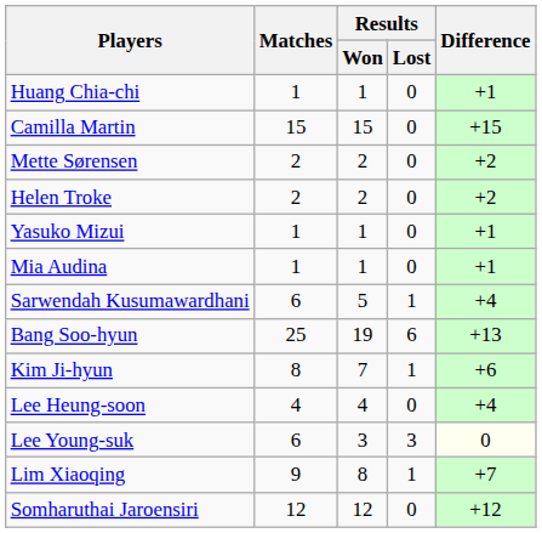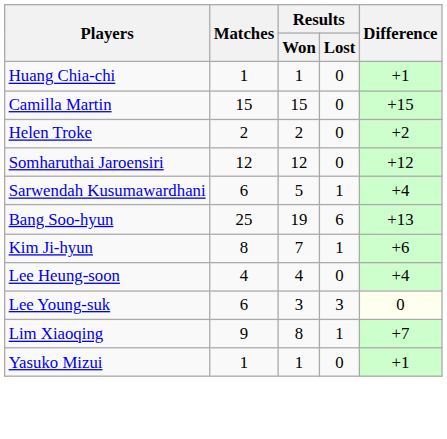 <table class=wikitable style="text-align:center; font-size:small">
 <tr>
 <th rowspan="2">Players</th>
 <th rowspan="2">Matches</th>
 <th colspan="2">Results</th>
 <th rowspan="2">Difference</th>
 </tr>
 <tr>
 <th>Won</th>
 <th>Lost</th>
 </tr>
 <tr>
 <td align="left"> <a href='#'>Huang Chia-chi</a></td>
 <td>1</td>
 <td>1</td>
 <td>0</td>
 <td bgcolor="#ccffcc">+1</td>
 </tr>
 <tr>
 <td align="left"> <a href='#'>Camilla Martin</a></td>
 <td>15</td>
 <td>15</td>
 <td>0</td>
 <td bgcolor="#ccffcc">+15</td>
 </tr>
 <tr>
-<td align="left"> <a href='#'>Mette Sørensen</a></td>
-<td>2</td>
-<td>2</td>
-<td>0</td>
-<td bgcolor="#ccffcc">+2</td>
-</tr>
-<tr>
 <td align="left"> <a href='#'>Helen Troke</a></td>
 <td>2</td>
 <td>2</td>
 <td>0</td>
 <td bgcolor="#ccffcc">+2</td>
 </tr>
 <tr>
-<td align="left"> <a href='#'>Yasuko Mizui</a></td>
-<td>1</td>
-<td>1</td>
+<td align="left"> <a href='#'>Somharuthai Jaroensiri</a></td>
+<td>12</td>
+<td>12</td>
 <td>0</td>
-<td bgcolor="#ccffcc">+1</td>
-</tr>
-<tr>
-<td align="left"> <a href='#'>Mia Audina</a></td>
-<td>1</td>
-<td>1</td>
-<td>0</td>
-<td bgcolor="#ccffcc">+1</td>
+<td bgcolor="#ccffcc">+12</td>
 </tr>
 <tr>
 <td align="left"> <a href='#'>Sarwendah Kusumawardhani</a></td>
 <td>6</td>
 <td>5</td>
 <td>1</td>
 <td bgcolor="#ccffcc">+4</td>
 </tr>
 <tr>
 <td align="left"> <a href='#'>Bang Soo-hyun</a></td>
 <td>25</td>
 <td>19</td>
 <td>6</td>
 <td bgcolor="#ccffcc">+13</td>
 </tr>
 <tr>
 <td align="left"> <a href='#'>Kim Ji-hyun</a></td>
 <td>8</td>
 <td>7</td>
 <td>1</td>
 <td bgcolor="#ccffcc">+6</td>
 </tr>
 <tr>
 <td align="left"> <a href='#'>Lee Heung-soon</a></td>
 <td>4</td>
 <td>4</td>
 <td>0</td>
 <td bgcolor="#ccffcc">+4</td>
 </tr>
 <tr>
 <td align="left"> <a href='#'>Lee Young-suk</a></td>
 <td>6</td>
 <td>3</td>
 <td>3</td>
 <td bgcolor="#fffff0">0</td>
 </tr>
 <tr>
 <td align="left"> <a href='#'>Lim Xiaoqing</a></td>
 <td>9</td>
 <td>8</td>
 <td>1</td>
 <td bgcolor="#ccffcc">+7</td>
 </tr>
 <tr>
-<td align="left"> <a href='#'>Somharuthai Jaroensiri</a></td>
-<td>12</td>
-<td>12</td>
+<td align="left"> <a href='#'>Yasuko Mizui</a></td>
+<td>1</td>
+<td>1</td>
 <td>0</td>
-<td bgcolor="#ccffcc">+12</td>
+<td bgcolor="#ccffcc">+1</td>
 </tr>
 </table>
